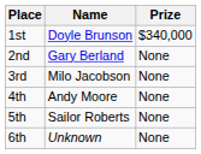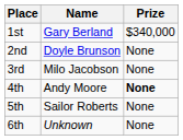 <table class="wikitable">
 <tr>
 <th bgcolor="#FFEBAD">Place</th>
 <th bgcolor="#FFEBAD">Name</th>
 <th bgcolor="#FFEBAD">Prize</th>
 </tr>
 <tr>
 <td>1st</td>
-<td><a href='#'>Doyle Brunson</a></td>
+<td><a href='#'>Gary Berland</a></td>
 <td>$340,000</td>
 </tr>
 <tr>
 <td>2nd</td>
-<td><a href='#'>Gary Berland</a></td>
+<td><a href='#'>Doyle Brunson</a></td>
 <td>None</td>
 </tr>
 <tr>
 <td>3rd</td>
 <td>Milo Jacobson</td>
 <td>None</td>
 </tr>
 <tr>
 <td>4th</td>
 <td>Andy Moore</td>
-<td>None</td>
+<td><strong>None</strong></td>
 </tr>
 <tr>
 <td>5th</td>
 <td>Sailor Roberts</td>
 <td>None</td>
 </tr>
 <tr>
 <td>6th</td>
 <td><em>Unknown</em></td>
 <td>None</td>
 </tr>
 </table>
